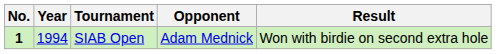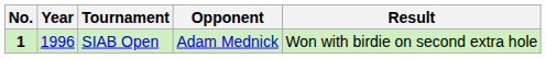 <table class="wikitable" style="font-size:95%;">
 <tr>
 <th>No.</th>
 <th>Year</th>
 <th>Tournament</th>
 <th>Opponent</th>
 <th>Result</th>
 </tr>
 <tr style="background:#D0F0C0;">
 <td align=center><strong>1</strong></td>
-<td><a href='#'>1994</a></td>
+<td><a href='#'>1996</a></td>
 <td><a href='#'>SIAB Open</a></td>
 <td> <a href='#'>Adam Mednick</a></td>
 <td>Won with birdie on second extra hole</td>
 </tr>
 </table>
